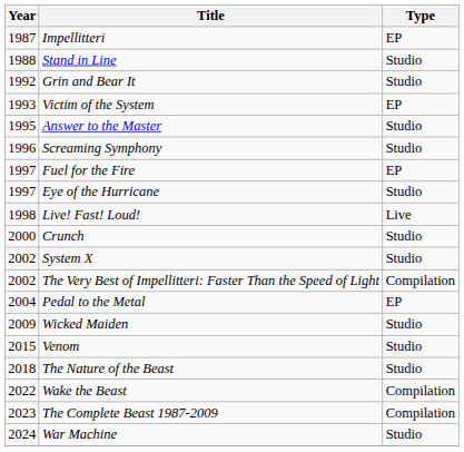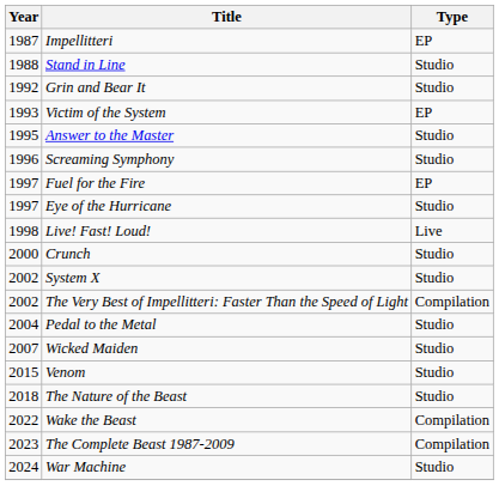 <table class="wikitable">
 <tr>
 <th>Year</th>
 <th>Title</th>
 <th>Type</th>
 </tr>
 <tr>
 <td>1987</td>
 <td><em>Impellitteri</em></td>
 <td>EP</td>
 </tr>
 <tr>
 <td>1988</td>
 <td><em><a href='#'>Stand in Line</a></em></td>
 <td>Studio</td>
 </tr>
 <tr>
 <td>1992</td>
 <td><em>Grin and Bear It</em></td>
 <td>Studio</td>
 </tr>
 <tr>
 <td>1993</td>
 <td><em>Victim of the System</em></td>
 <td>EP</td>
 </tr>
 <tr>
 <td>1995</td>
 <td><em><a href='#'>Answer to the Master</a></em></td>
 <td>Studio</td>
 </tr>
 <tr>
 <td>1996</td>
 <td><em>Screaming Symphony</em></td>
 <td>Studio</td>
 </tr>
 <tr>
 <td>1997</td>
 <td><em>Fuel for the Fire</em></td>
 <td>EP</td>
 </tr>
 <tr>
 <td>1997</td>
 <td><em>Eye of the Hurricane</em></td>
 <td>Studio</td>
 </tr>
 <tr>
 <td>1998</td>
 <td><em>Live! Fast! Loud!</em></td>
 <td>Live</td>
 </tr>
 <tr>
 <td>2000</td>
 <td><em>Crunch</em></td>
 <td>Studio</td>
 </tr>
 <tr>
 <td>2002</td>
 <td><em>System X</em></td>
 <td>Studio</td>
 </tr>
 <tr>
 <td>2002</td>
 <td><em>The Very Best of Impellitteri: Faster Than the Speed of Light</em></td>
 <td>Compilation</td>
 </tr>
 <tr>
 <td>2004</td>
 <td><em>Pedal to the Metal</em></td>
-<td>EP</td>
+<td>Studio</td>
 </tr>
 <tr>
-<td>2009</td>
+<td>2007</td>
 <td><em>Wicked Maiden</em></td>
 <td>Studio</td>
 </tr>
 <tr>
 <td>2015</td>
 <td><em>Venom</em></td>
 <td>Studio</td>
 </tr>
 <tr>
 <td>2018</td>
 <td><em>The Nature of the Beast</em></td>
 <td>Studio</td>
 </tr>
 <tr>
 <td>2022</td>
 <td><em>Wake the Beast</em></td>
 <td>Compilation</td>
 </tr>
 <tr>
 <td>2023</td>
 <td><em>The Complete Beast 1987-2009</em></td>
 <td>Compilation</td>
 </tr>
 <tr>
 <td>2024</td>
 <td><em>War Machine</em></td>
 <td>Studio</td>
 </tr>
 <tr>
 </tr>
 </table>
